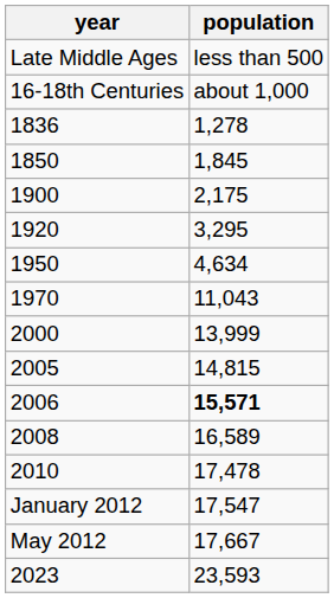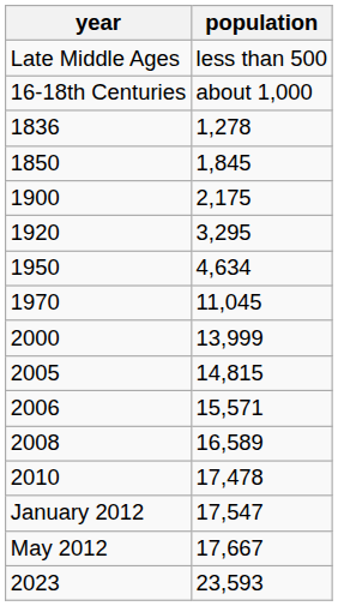 <table class="wikitable">
 <tr>
 <th>year</th>
 <th>population</th>
 </tr>
 <tr>
 <td>Late Middle Ages</td>
 <td>less than 500</td>
 </tr>
 <tr>
 <td>16-18th Centuries</td>
 <td>about 1,000</td>
 </tr>
 <tr>
 <td>1836</td>
 <td>1,278</td>
 </tr>
 <tr>
 <td>1850</td>
 <td>1,845</td>
 </tr>
 <tr>
 <td>1900</td>
 <td>2,175</td>
 </tr>
 <tr>
 <td>1920</td>
 <td>3,295</td>
 </tr>
 <tr>
 <td>1950</td>
 <td>4,634</td>
 </tr>
 <tr>
 <td>1970</td>
-<td>11,043</td>
+<td>11,045</td>
 </tr>
 <tr>
 <td>2000</td>
 <td>13,999</td>
 </tr>
 <tr>
 <td>2005</td>
 <td>14,815</td>
 </tr>
 <tr>
 <td>2006</td>
-<td><strong>15,571</strong></td>
+<td>15,571</td>
 </tr>
 <tr>
 <td>2008</td>
 <td>16,589</td>
 </tr>
 <tr>
 <td>2010</td>
 <td>17,478</td>
 </tr>
 <tr>
 <td>January 2012</td>
 <td>17,547</td>
 </tr>
 <tr>
 <td>May 2012</td>
 <td>17,667</td>
 </tr>
 <tr>
 <td>2023</td>
 <td>23,593</td>
 </tr>
 </table>
